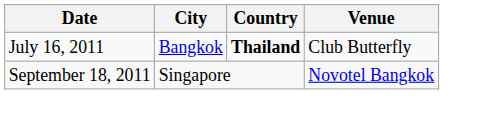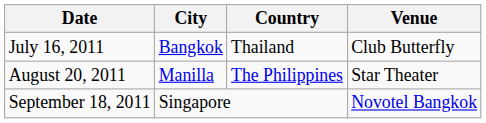 <table class="wikitable">
 <tr>
 <th>Date</th>
 <th>City</th>
 <th>Country</th>
 <th>Venue</th>
 </tr>
 <tr>
 <td>July 16, 2011</td>
 <td><a href='#'>Bangkok</a></td>
-<td><strong>Thailand</strong></td>
+<td>Thailand</td>
 <td>Club Butterfly</td>
+</tr>
+<tr>
+<td>August 20, 2011</td>
+<td><a href='#'>Manilla</a></td>
+<td><a href='#'>The Philippines</a></td>
+<td>Star Theater</td>
 </tr>
 <tr>
 <td>September 18, 2011</td>
 <td colspan="2">Singapore</td>
 <td><a href='#'>Novotel Bangkok</a></td>
 </tr>
 </table>
